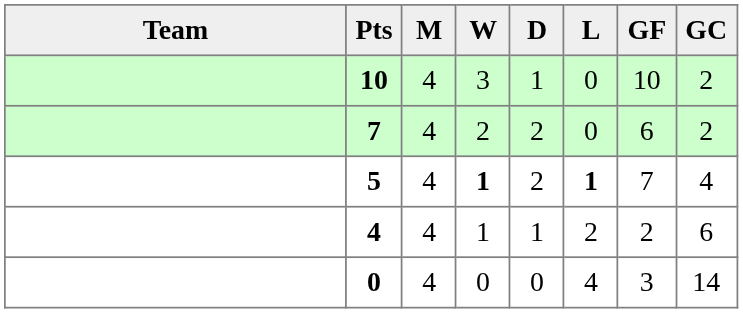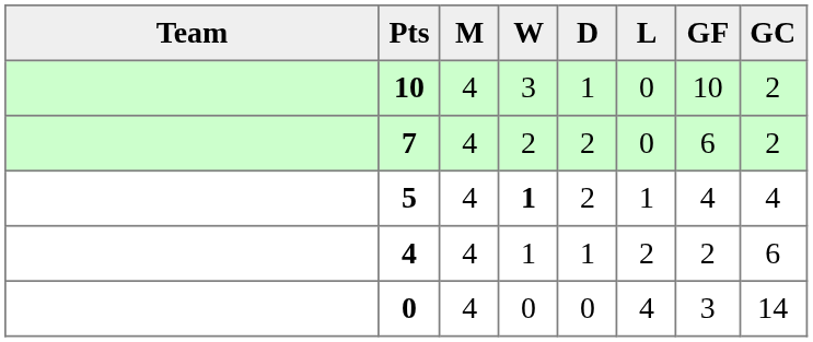 <table style=border-collapse:collapse border=1 cellspacing=0 cellpadding=5>
 <tr align=center bgcolor=#efefef>
 <th width=185>Team</th>
 <th width=20>Pts</th>
 <th width=20>M</th>
 <th width=20>W</th>
 <th width=20>D</th>
 <th width=20>L</th>
 <th width=20>GF</th>
 <th width=20>GC</th>
 </tr>
 <tr align=center bgcolor=#ccffcc>
 <td style="text-align:left;"></td>
 <td><strong>10</strong></td>
 <td>4</td>
 <td>3</td>
 <td>1</td>
 <td>0</td>
 <td>10</td>
 <td>2</td>
 </tr>
 <tr align=center bgcolor=#ccffcc>
 <td style="text-align:left;"></td>
 <td><strong>7</strong></td>
 <td>4</td>
 <td>2</td>
 <td>2</td>
 <td>0</td>
 <td>6</td>
 <td>2</td>
 </tr>
 <tr align=center>
 <td style="text-align:left;"></td>
 <td><strong>5</strong></td>
 <td>4</td>
 <td><strong>1</strong></td>
 <td>2</td>
-<td><strong>1</strong></td>
-<td>7</td>
+<td>1</td>
+<td>4</td>
 <td>4</td>
 </tr>
 <tr align=center>
 <td style="text-align:left;"></td>
 <td><strong>4</strong></td>
 <td>4</td>
 <td>1</td>
 <td>1</td>
 <td>2</td>
 <td>2</td>
 <td>6</td>
 </tr>
 <tr align=center>
 <td style="text-align:left;"></td>
 <td><strong>0</strong></td>
 <td>4</td>
 <td>0</td>
 <td>0</td>
 <td>4</td>
 <td>3</td>
 <td>14</td>
 </tr>
 </table>
